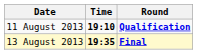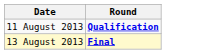 <table class="wikitable">
 <tr>
 <th>Date</th>
-<th>Time</th>
 <th>Round</th>
 </tr>
 <tr>
 <td>11 August 2013</td>
-<td><strong>19:10</strong></td>
 <td><strong><a href='#'>Qualification</a></strong></td>
 </tr>
 <tr style=background:lemonchiffon>
 <td>13 August 2013</td>
-<td><strong>19:35</strong></td>
 <td><strong><a href='#'>Final</a></strong></td>
 </tr>
 </table>
